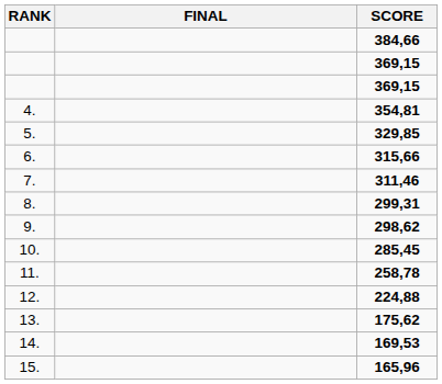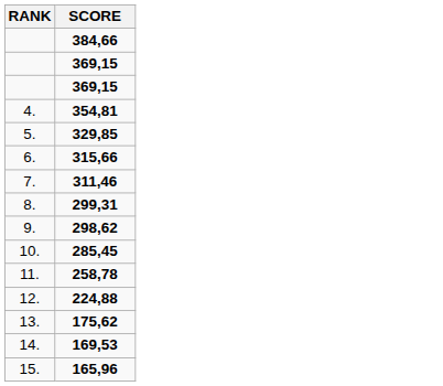 <table class="wikitable">
 <tr>
 <th>RANK</th>
-<th style="width: 20em">FINAL</th>
 <th style="width: 5em">SCORE</th>
 </tr>
 <tr>
 <td align="center"></td>
-<td></td>
 <td align="center"><strong>384,66</strong></td>
 </tr>
 <tr>
 <td align="center"></td>
-<td></td>
 <td align="center"><strong>369,15</strong></td>
 </tr>
 <tr>
 <td align="center"></td>
-<td></td>
 <td align="center"><strong>369,15</strong></td>
 </tr>
 <tr>
 <td align="center">4.</td>
-<td></td>
 <td align="center"><strong>354,81</strong></td>
 </tr>
 <tr>
 <td align="center">5.</td>
-<td></td>
 <td align="center"><strong>329,85</strong></td>
 </tr>
 <tr>
 <td align="center">6.</td>
-<td></td>
 <td align="center"><strong>315,66</strong></td>
 </tr>
 <tr>
 <td align="center">7.</td>
-<td></td>
 <td align="center"><strong>311,46</strong></td>
 </tr>
 <tr>
 <td align="center">8.</td>
-<td></td>
 <td align="center"><strong>299,31</strong></td>
 </tr>
 <tr>
 <td align="center">9.</td>
-<td></td>
 <td align="center"><strong>298,62</strong></td>
 </tr>
 <tr>
 <td align="center">10.</td>
-<td></td>
 <td align="center"><strong>285,45</strong></td>
 </tr>
 <tr>
 <td align="center">11.</td>
-<td></td>
 <td align="center"><strong>258,78</strong></td>
 </tr>
 <tr>
 <td align="center">12.</td>
-<td></td>
 <td align="center"><strong>224,88</strong></td>
 </tr>
 <tr>
 <td align="center">13.</td>
-<td></td>
 <td align="center"><strong>175,62</strong></td>
 </tr>
 <tr>
 <td align="center">14.</td>
-<td></td>
 <td align="center"><strong>169,53</strong></td>
 </tr>
 <tr>
 <td align="center">15.</td>
-<td></td>
 <td align="center"><strong>165,96</strong></td>
 </tr>
 </table>
